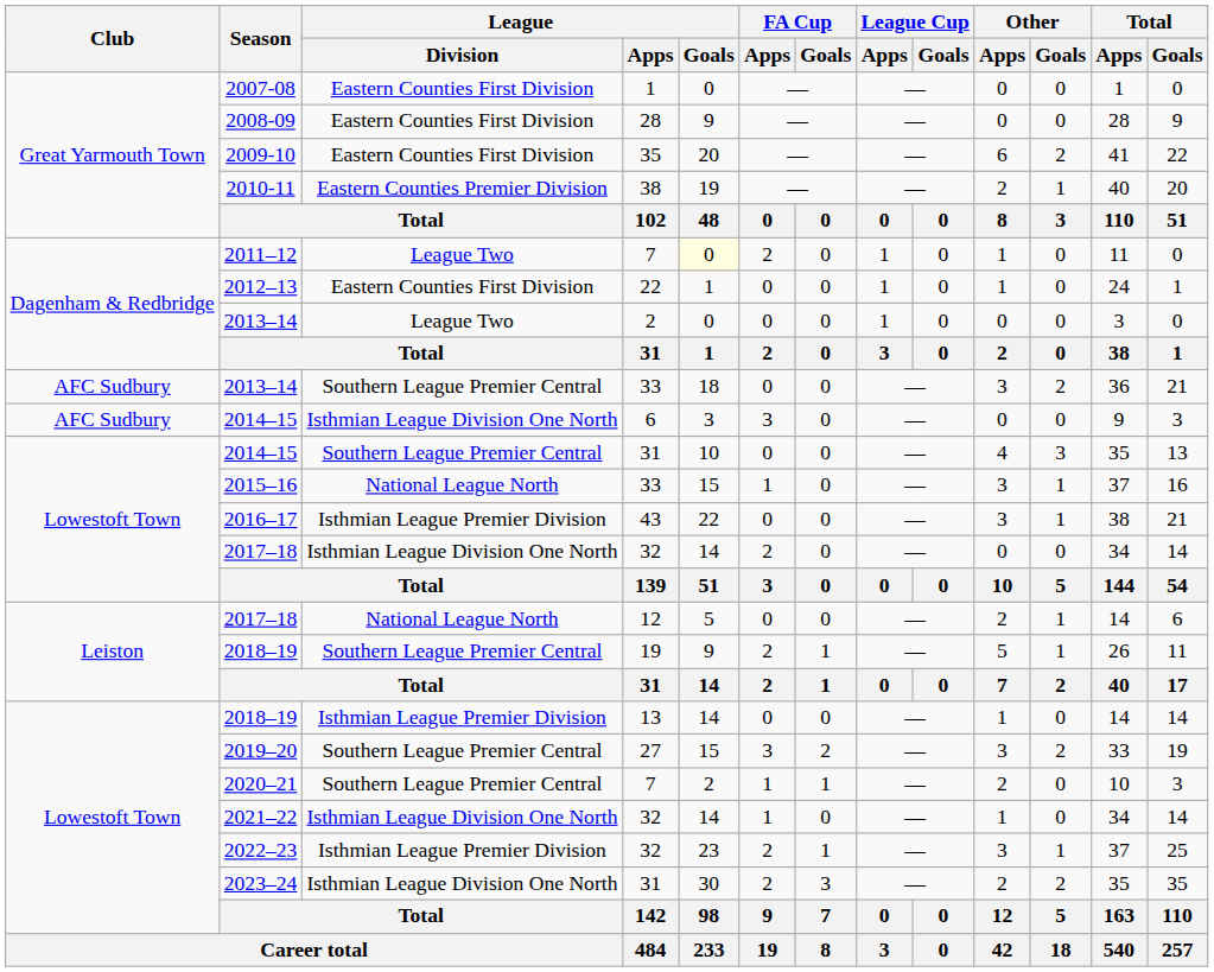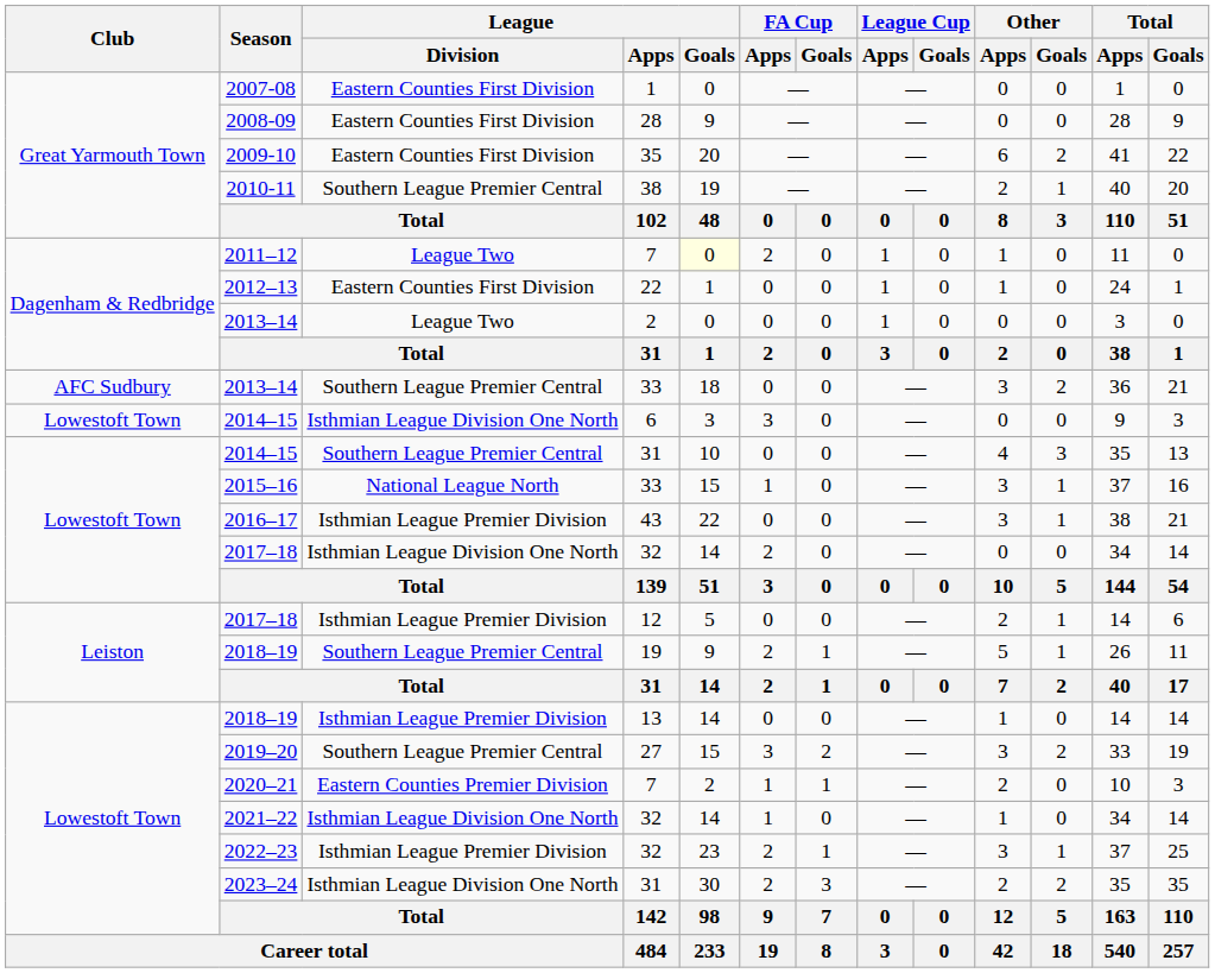 <table class="wikitable" style="text-align:center">
 <tr>
 <th rowspan="2">Club</th>
 <th rowspan="2">Season</th>
 <th colspan="3">League</th>
 <th colspan="2"><a href='#'>FA Cup</a></th>
 <th colspan="2"><a href='#'>League Cup</a></th>
 <th colspan="2">Other</th>
 <th colspan="2">Total</th>
 </tr>
 <tr>
 <th>Division</th>
 <th>Apps</th>
 <th>Goals</th>
 <th>Apps</th>
 <th>Goals</th>
 <th>Apps</th>
 <th>Goals</th>
 <th>Apps</th>
 <th>Goals</th>
 <th>Apps</th>
 <th>Goals</th>
 </tr>
 <tr>
 <td rowspan="5"><a href='#'>Great Yarmouth Town</a></td>
 <td><a href='#'>2007-08</a></td>
 <td><a href='#'>Eastern Counties First Division</a></td>
 <td>1</td>
 <td>0</td>
 <td colspan="2">—</td>
 <td colspan="2">—</td>
 <td>0</td>
 <td>0</td>
 <td>1</td>
 <td>0</td>
 </tr>
 <tr>
 <td><a href='#'>2008-09</a></td>
 <td>Eastern Counties First Division</td>
 <td>28</td>
 <td>9</td>
 <td colspan="2">—</td>
 <td colspan="2">—</td>
 <td>0</td>
 <td>0</td>
 <td>28</td>
 <td>9</td>
 </tr>
 <tr>
 <td><a href='#'>2009-10</a></td>
 <td>Eastern Counties First Division</td>
 <td>35</td>
 <td>20</td>
 <td colspan="2">—</td>
 <td colspan="2">—</td>
 <td>6</td>
 <td>2</td>
 <td>41</td>
 <td>22</td>
 </tr>
 <tr>
 <td><a href='#'>2010-11</a></td>
-<td><a href='#'>Eastern Counties Premier Division</a></td>
+<td>Southern League Premier Central</td>
 <td>38</td>
 <td>19</td>
 <td colspan="2">—</td>
 <td colspan="2">—</td>
 <td>2</td>
 <td>1</td>
 <td>40</td>
 <td>20</td>
 </tr>
 <tr>
 <th colspan="2">Total</th>
 <th>102</th>
 <th>48</th>
 <th>0</th>
 <th>0</th>
 <th>0</th>
 <th>0</th>
 <th>8</th>
 <th>3</th>
 <th>110</th>
 <th>51</th>
 </tr>
 <tr>
 <td rowspan="4"><a href='#'>Dagenham & Redbridge</a></td>
 <td><a href='#'>2011–12</a></td>
 <td><a href='#'>League Two</a></td>
 <td>7</td>
 <td style="background: lightyellow;">0</td>
 <td>2</td>
 <td>0</td>
 <td>1</td>
 <td>0</td>
 <td>1</td>
 <td>0</td>
 <td>11</td>
 <td>0</td>
 </tr>
 <tr>
 <td><a href='#'>2012–13</a></td>
 <td>Eastern Counties First Division</td>
 <td>22</td>
 <td>1</td>
 <td>0</td>
 <td>0</td>
 <td>1</td>
 <td>0</td>
 <td>1</td>
 <td>0</td>
 <td>24</td>
 <td>1</td>
 </tr>
 <tr>
 <td><a href='#'>2013–14</a></td>
 <td>League Two</td>
 <td>2</td>
 <td>0</td>
 <td>0</td>
 <td>0</td>
 <td>1</td>
 <td>0</td>
 <td>0</td>
 <td>0</td>
 <td>3</td>
 <td>0</td>
 </tr>
 <tr>
 <th colspan="2">Total</th>
 <th>31</th>
 <th>1</th>
 <th>2</th>
 <th>0</th>
 <th>3</th>
 <th>0</th>
 <th>2</th>
 <th>0</th>
 <th>38</th>
 <th>1</th>
 </tr>
 <tr>
 <td><a href='#'>AFC Sudbury</a></td>
 <td><a href='#'>2013–14</a></td>
 <td>Southern League Premier Central</td>
 <td>33</td>
 <td>18</td>
 <td>0</td>
 <td>0</td>
 <td colspan="2">—</td>
 <td>3</td>
 <td>2</td>
 <td>36</td>
 <td>21</td>
 </tr>
 <tr>
-<td><a href='#'>AFC Sudbury</a></td>
+<td><a href='#'>Lowestoft Town</a></td>
 <td><a href='#'>2014–15</a></td>
 <td><a href='#'>Isthmian League Division One North</a></td>
 <td>6</td>
 <td>3</td>
 <td>3</td>
 <td>0</td>
 <td colspan="2">—</td>
 <td>0</td>
 <td>0</td>
 <td>9</td>
 <td>3</td>
 </tr>
 <tr>
 <td rowspan="5"><a href='#'>Lowestoft Town</a></td>
 <td><a href='#'>2014–15</a></td>
 <td><a href='#'>Southern League Premier Central</a></td>
 <td>31</td>
 <td>10</td>
 <td>0</td>
 <td>0</td>
 <td colspan="2">—</td>
 <td>4</td>
 <td>3</td>
 <td>35</td>
 <td>13</td>
 </tr>
 <tr>
 <td><a href='#'>2015–16</a></td>
 <td><a href='#'>National League North</a></td>
 <td>33</td>
 <td>15</td>
 <td>1</td>
 <td>0</td>
 <td colspan="2">—</td>
 <td>3</td>
 <td>1</td>
 <td>37</td>
 <td>16</td>
 </tr>
 <tr>
 <td><a href='#'>2016–17</a></td>
 <td>Isthmian League Premier Division</td>
 <td>43</td>
 <td>22</td>
 <td>0</td>
 <td>0</td>
 <td colspan="2">—</td>
 <td>3</td>
 <td>1</td>
 <td>38</td>
 <td>21</td>
 </tr>
 <tr>
 <td><a href='#'>2017–18</a></td>
 <td>Isthmian League Division One North</td>
 <td>32</td>
 <td>14</td>
 <td>2</td>
 <td>0</td>
 <td colspan="2">—</td>
 <td>0</td>
 <td>0</td>
 <td>34</td>
 <td>14</td>
 </tr>
 <tr>
 <th colspan="2">Total</th>
 <th>139</th>
 <th>51</th>
 <th>3</th>
 <th>0</th>
 <th>0</th>
 <th>0</th>
 <th>10</th>
 <th>5</th>
 <th>144</th>
 <th>54</th>
 </tr>
 <tr>
 <td rowspan="3"><a href='#'>Leiston</a></td>
 <td><a href='#'>2017–18</a></td>
-<td><a href='#'>National League North</a></td>
+<td>Isthmian League Premier Division</td>
 <td>12</td>
 <td>5</td>
 <td>0</td>
 <td>0</td>
 <td colspan="2">—</td>
 <td>2</td>
 <td>1</td>
 <td>14</td>
 <td>6</td>
 </tr>
 <tr>
 <td><a href='#'>2018–19</a></td>
 <td><a href='#'>Southern League Premier Central</a></td>
 <td>19</td>
 <td>9</td>
 <td>2</td>
 <td>1</td>
 <td colspan="2">—</td>
 <td>5</td>
 <td>1</td>
 <td>26</td>
 <td>11</td>
 </tr>
 <tr>
 <th colspan="2">Total</th>
 <th>31</th>
 <th>14</th>
 <th>2</th>
 <th>1</th>
 <th>0</th>
 <th>0</th>
 <th>7</th>
 <th>2</th>
 <th>40</th>
 <th>17</th>
 </tr>
 <tr>
 <td rowspan="7"><a href='#'>Lowestoft Town</a></td>
 <td><a href='#'>2018–19</a></td>
 <td><a href='#'>Isthmian League Premier Division</a></td>
 <td>13</td>
 <td>14</td>
 <td>0</td>
 <td>0</td>
 <td colspan="2">—</td>
 <td>1</td>
 <td>0</td>
 <td>14</td>
 <td>14</td>
 </tr>
 <tr>
 <td><a href='#'>2019–20</a></td>
 <td>Southern League Premier Central</td>
 <td>27</td>
 <td>15</td>
 <td>3</td>
 <td>2</td>
 <td colspan="2">—</td>
 <td>3</td>
 <td>2</td>
 <td>33</td>
 <td>19</td>
 </tr>
 <tr>
 <td><a href='#'>2020–21</a></td>
-<td>Southern League Premier Central</td>
+<td><a href='#'>Eastern Counties Premier Division</a></td>
 <td>7</td>
 <td>2</td>
 <td>1</td>
 <td>1</td>
 <td colspan="2">—</td>
 <td>2</td>
 <td>0</td>
 <td>10</td>
 <td>3</td>
 </tr>
 <tr>
 <td><a href='#'>2021–22</a></td>
 <td><a href='#'>Isthmian League Division One North</a></td>
 <td>32</td>
 <td>14</td>
 <td>1</td>
 <td>0</td>
 <td colspan="2">—</td>
 <td>1</td>
 <td>0</td>
 <td>34</td>
 <td>14</td>
 </tr>
 <tr>
 <td><a href='#'>2022–23</a></td>
 <td>Isthmian League Premier Division</td>
 <td>32</td>
 <td>23</td>
 <td>2</td>
 <td>1</td>
 <td colspan="2">—</td>
 <td>3</td>
 <td>1</td>
 <td>37</td>
 <td>25</td>
 </tr>
 <tr>
 <td><a href='#'>2023–24</a></td>
 <td>Isthmian League Division One North</td>
 <td>31</td>
 <td>30</td>
 <td>2</td>
 <td>3</td>
 <td colspan="2">—</td>
 <td>2</td>
 <td>2</td>
 <td>35</td>
 <td>35</td>
 </tr>
 <tr>
 <th colspan="2">Total</th>
 <th>142</th>
 <th>98</th>
 <th>9</th>
 <th>7</th>
 <th>0</th>
 <th>0</th>
 <th>12</th>
 <th>5</th>
 <th>163</th>
 <th>110</th>
 </tr>
 <tr>
 <th colspan="3">Career total</th>
 <th>484</th>
 <th>233</th>
 <th>19</th>
 <th>8</th>
 <th>3</th>
 <th>0</th>
 <th>42</th>
 <th>18</th>
 <th>540</th>
 <th>257</th>
 </tr>
 </table>
